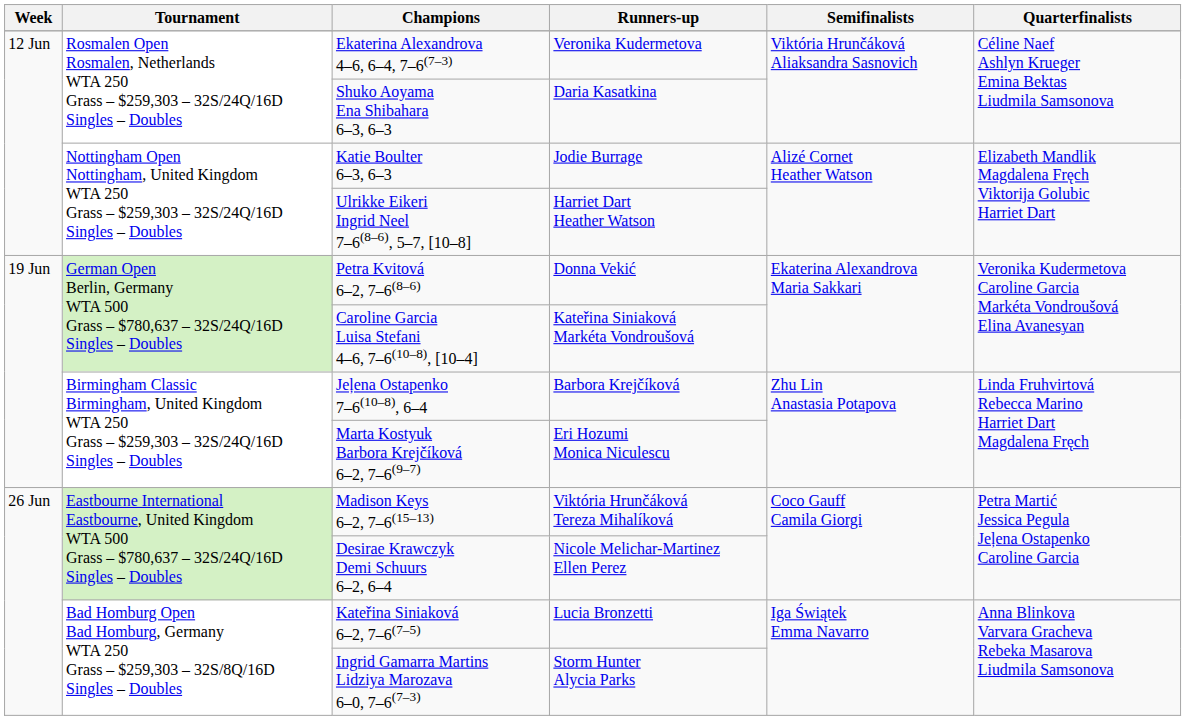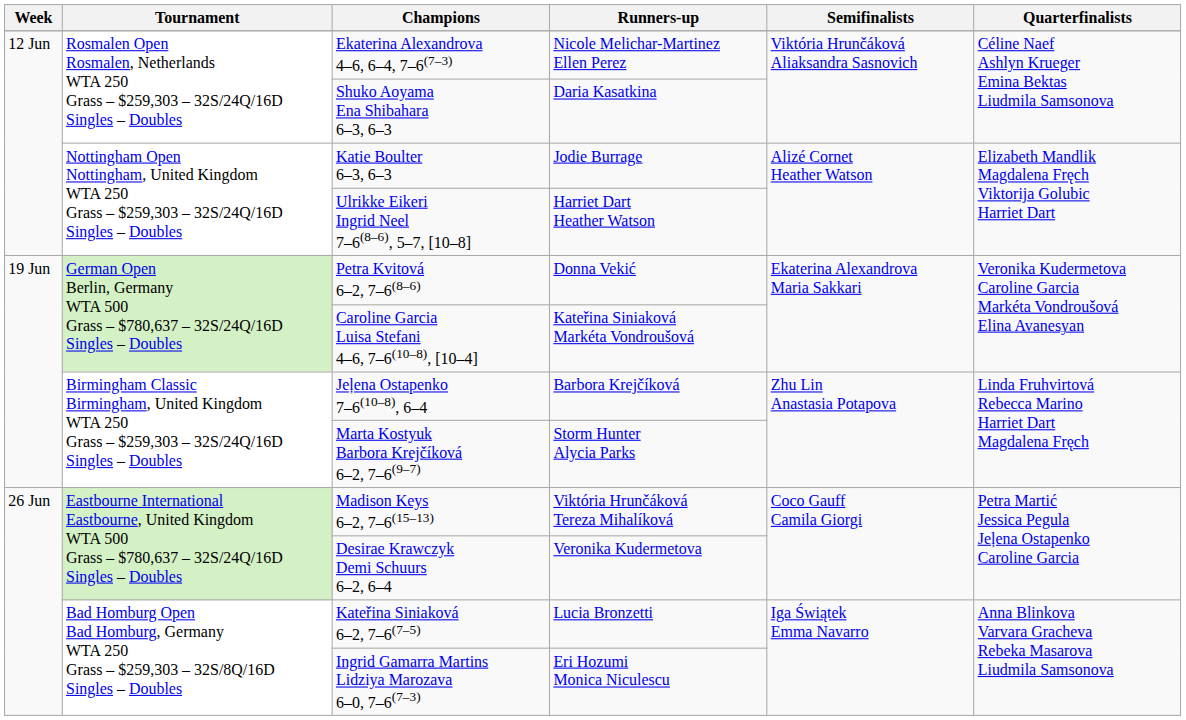 <table class=wikitable style=font-size:95%>
 <tr>
 <th style="width:48px;">Week</th>
 <th style="width:250px;">Tournament</th>
 <th style="width:200px;">Champions</th>
 <th style="width:200px;">Runners-up</th>
 <th style="width:190px;">Semifinalists</th>
 <th style="width:190px;">Quarterfinalists</th>
 </tr>
 <tr style="vertical-align:top">
 </tr>
 <tr style="vertical-align:top">
 <td rowspan="4">12 Jun</td>
 <td style="background:#fff;" rowspan=2><a href='#'>Rosmalen Open</a><br><a href='#'>Rosmalen</a>, Netherlands<br>WTA 250<br>Grass – $259,303 – 32S/24Q/16D<br><a href='#'>Singles</a> – <a href='#'>Doubles</a></td>
 <td> <a href='#'>Ekaterina Alexandrova</a><br>4–6, 6–4, 7–6<sup>(7–3)</sup></td>
-<td> <a href='#'>Veronika Kudermetova</a></td>
+<td> <a href='#'>Nicole Melichar-Martinez</a><br> <a href='#'>Ellen Perez</a></td>
 <td rowspan=2> <a href='#'>Viktória Hrunčáková</a><br> <a href='#'>Aliaksandra Sasnovich</a></td>
 <td rowspan=2> <a href='#'>Céline Naef</a><br> <a href='#'>Ashlyn Krueger</a><br> <a href='#'>Emina Bektas</a><br> <a href='#'>Liudmila Samsonova</a></td>
 </tr>
 <tr style="vertical-align:top">
 <td> <a href='#'>Shuko Aoyama</a><br> <a href='#'>Ena Shibahara</a><br>6–3, 6–3</td>
 <td> <a href='#'>Daria Kasatkina</a></td>
 </tr>
 <tr style="vertical-align:top">
 <td style="background:#fff;" rowspan="2"><a href='#'>Nottingham Open</a><br><a href='#'>Nottingham</a>, United Kingdom<br>WTA 250<br>Grass – $259,303 – 32S/24Q/16D<br><a href='#'>Singles</a> – <a href='#'>Doubles</a></td>
 <td> <a href='#'>Katie Boulter</a><br>6–3, 6–3</td>
 <td> <a href='#'>Jodie Burrage</a></td>
 <td rowspan=2> <a href='#'>Alizé Cornet</a><br> <a href='#'>Heather Watson</a></td>
 <td rowspan=2> <a href='#'>Elizabeth Mandlik</a><br> <a href='#'>Magdalena Fręch</a><br> <a href='#'>Viktorija Golubic</a><br> <a href='#'>Harriet Dart</a></td>
 </tr>
 <tr style="vertical-align:top">
 <td> <a href='#'>Ulrikke Eikeri</a><br> <a href='#'>Ingrid Neel</a><br>7–6<sup>(8–6)</sup>, 5–7, [10–8]</td>
 <td> <a href='#'>Harriet Dart</a><br> <a href='#'>Heather Watson</a></td>
 </tr>
 <tr style="vertical-align:top">
 <td rowspan="4">19 Jun</td>
 <td style="background:#D4F1C5;" rowspan="2"><a href='#'>German Open</a><br>Berlin, Germany<br>WTA 500<br>Grass – $780,637 – 32S/24Q/16D<br><a href='#'>Singles</a> – <a href='#'>Doubles</a></td>
 <td> <a href='#'>Petra Kvitová</a><br>6–2, 7–6<sup>(8–6)</sup></td>
 <td> <a href='#'>Donna Vekić</a></td>
 <td rowspan=2> <a href='#'>Ekaterina Alexandrova</a><br> <a href='#'>Maria Sakkari</a></td>
 <td rowspan=2> <a href='#'>Veronika Kudermetova</a><br> <a href='#'>Caroline Garcia</a><br> <a href='#'>Markéta Vondroušová</a><br> <a href='#'>Elina Avanesyan</a></td>
 </tr>
 <tr style="vertical-align:top">
 <td> <a href='#'>Caroline Garcia</a><br> <a href='#'>Luisa Stefani</a><br>4–6, 7–6<sup>(10–8)</sup>, [10–4]</td>
 <td> <a href='#'>Kateřina Siniaková</a><br> <a href='#'>Markéta Vondroušová</a></td>
 </tr>
 <tr style="vertical-align:top">
 <td style="background:#fff;" rowspan="2"><a href='#'>Birmingham Classic</a><br><a href='#'>Birmingham</a>, United Kingdom<br>WTA 250<br>Grass – $259,303 – 32S/24Q/16D<br><a href='#'>Singles</a> – <a href='#'>Doubles</a></td>
 <td> <a href='#'>Jeļena Ostapenko</a><br>7–6<sup>(10–8)</sup>, 6–4</td>
 <td> <a href='#'>Barbora Krejčíková</a></td>
 <td rowspan=2> <a href='#'>Zhu Lin</a><br> <a href='#'>Anastasia Potapova</a></td>
 <td rowspan=2> <a href='#'>Linda Fruhvirtová</a><br> <a href='#'>Rebecca Marino</a><br> <a href='#'>Harriet Dart</a><br> <a href='#'>Magdalena Fręch</a></td>
 </tr>
 <tr style="vertical-align:top">
 <td> <a href='#'>Marta Kostyuk</a><br> <a href='#'>Barbora Krejčíková</a><br>6–2, 7–6<sup>(9–7)</sup></td>
-<td> <a href='#'>Eri Hozumi</a><br> <a href='#'>Monica Niculescu</a></td>
+<td> <a href='#'>Storm Hunter</a><br> <a href='#'>Alycia Parks</a></td>
 </tr>
 <tr style="vertical-align:top">
 <td rowspan="4">26 Jun</td>
 <td style="background:#D4F1C5;" rowspan="2"><a href='#'>Eastbourne International</a><br><a href='#'>Eastbourne</a>, United Kingdom<br>WTA 500<br>Grass – $780,637 – 32S/24Q/16D<br><a href='#'>Singles</a> – <a href='#'>Doubles</a></td>
 <td> <a href='#'>Madison Keys</a><br>6–2, 7–6<sup>(15–13)</sup></td>
 <td> <a href='#'>Viktória Hrunčáková</a><br> <a href='#'>Tereza Mihalíková</a></td>
 <td rowspan=2> <a href='#'>Coco Gauff</a><br> <a href='#'>Camila Giorgi</a></td>
 <td rowspan=2> <a href='#'>Petra Martić</a><br> <a href='#'>Jessica Pegula</a><br> <a href='#'>Jeļena Ostapenko</a><br> <a href='#'>Caroline Garcia</a></td>
 </tr>
 <tr style="vertical-align:top">
 <td> <a href='#'>Desirae Krawczyk</a><br> <a href='#'>Demi Schuurs</a><br>6–2, 6–4</td>
-<td> <a href='#'>Nicole Melichar-Martinez</a><br> <a href='#'>Ellen Perez</a></td>
+<td> <a href='#'>Veronika Kudermetova</a></td>
 </tr>
 <tr style="vertical-align:top">
 <td style="background:#fff;" rowspan="2"><a href='#'>Bad Homburg Open</a><br><a href='#'>Bad Homburg</a>, Germany<br>WTA 250<br>Grass – $259,303 – 32S/8Q/16D<br><a href='#'>Singles</a> – <a href='#'>Doubles</a></td>
 <td> <a href='#'>Kateřina Siniaková</a><br>6–2, 7–6<sup>(7–5)</sup></td>
 <td> <a href='#'>Lucia Bronzetti</a></td>
 <td rowspan=2> <a href='#'>Iga Świątek</a><br> <a href='#'>Emma Navarro</a></td>
 <td rowspan=2> <a href='#'>Anna Blinkova</a><br> <a href='#'>Varvara Gracheva</a><br> <a href='#'>Rebeka Masarova</a><br> <a href='#'>Liudmila Samsonova</a></td>
 </tr>
 <tr style="vertical-align:top">
 <td> <a href='#'>Ingrid Gamarra Martins</a><br> <a href='#'>Lidziya Marozava</a><br>6–0, 7–6<sup>(7–3)</sup></td>
-<td> <a href='#'>Storm Hunter</a><br> <a href='#'>Alycia Parks</a></td>
+<td> <a href='#'>Eri Hozumi</a><br> <a href='#'>Monica Niculescu</a></td>
 </tr>
 </table>
